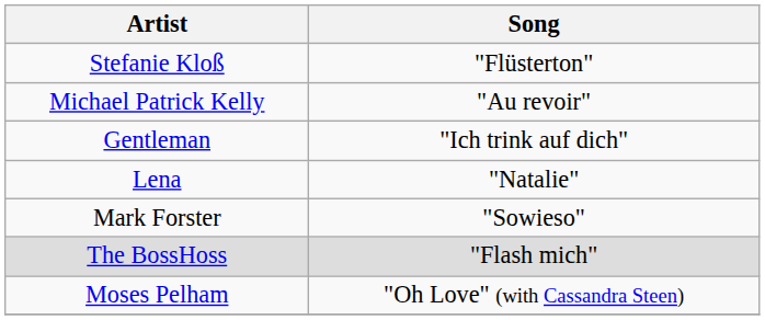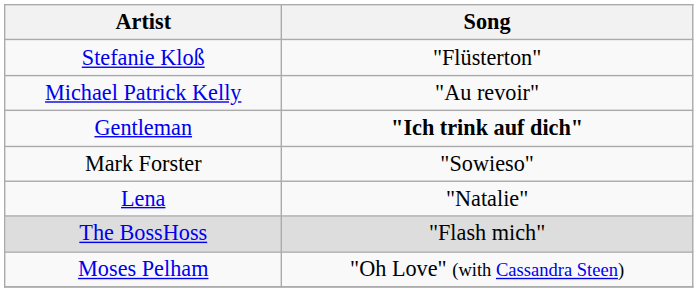 <table class="wikitable plainrowheaders" style="text-align:center;" border="1">
 <tr>
 <th scope="col" rowspan="1" style="width:12em;">Artist</th>
 <th scope="col" rowspan="1" style="width:18em;">Song</th>
 </tr>
 <tr>
 <td scope="row"><a href='#'>Stefanie Kloß</a></td>
 <td>"Flüsterton"</td>
 </tr>
 <tr>
 <td scope="row"><a href='#'>Michael Patrick Kelly</a></td>
 <td>"Au revoir"</td>
 </tr>
 <tr>
 <td scope="row"><a href='#'>Gentleman</a></td>
-<td>"Ich trink auf dich"</td>
+<td><strong>"Ich trink auf dich"</strong></td>
+</tr>
+<tr>
+<td scope="row">Mark Forster</td>
+<td>"Sowieso"</td>
 </tr>
 <tr>
 <td scope="row"><a href='#'>Lena</a></td>
 <td>"Natalie"</td>
-</tr>
-<tr>
-<td scope="row">Mark Forster</td>
-<td>"Sowieso"</td>
 </tr>
 <tr style="background:#ddd;">
 <td scope="row"><a href='#'>The BossHoss</a></td>
 <td>"Flash mich"</td>
 </tr>
 <tr>
 <td scope="row"><a href='#'>Moses Pelham</a></td>
 <td>"Oh Love" <small>(with <a href='#'>Cassandra Steen</a>)</small></td>
 </tr>
 <tr>
 </tr>
 </table>
